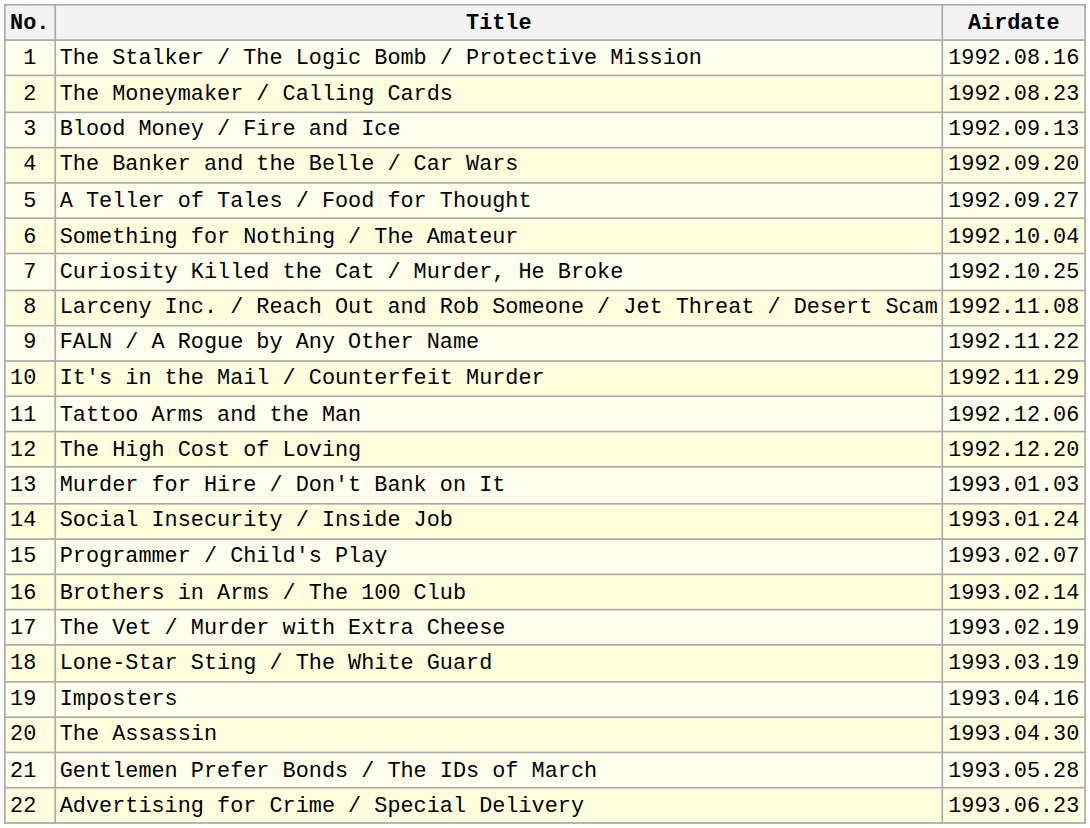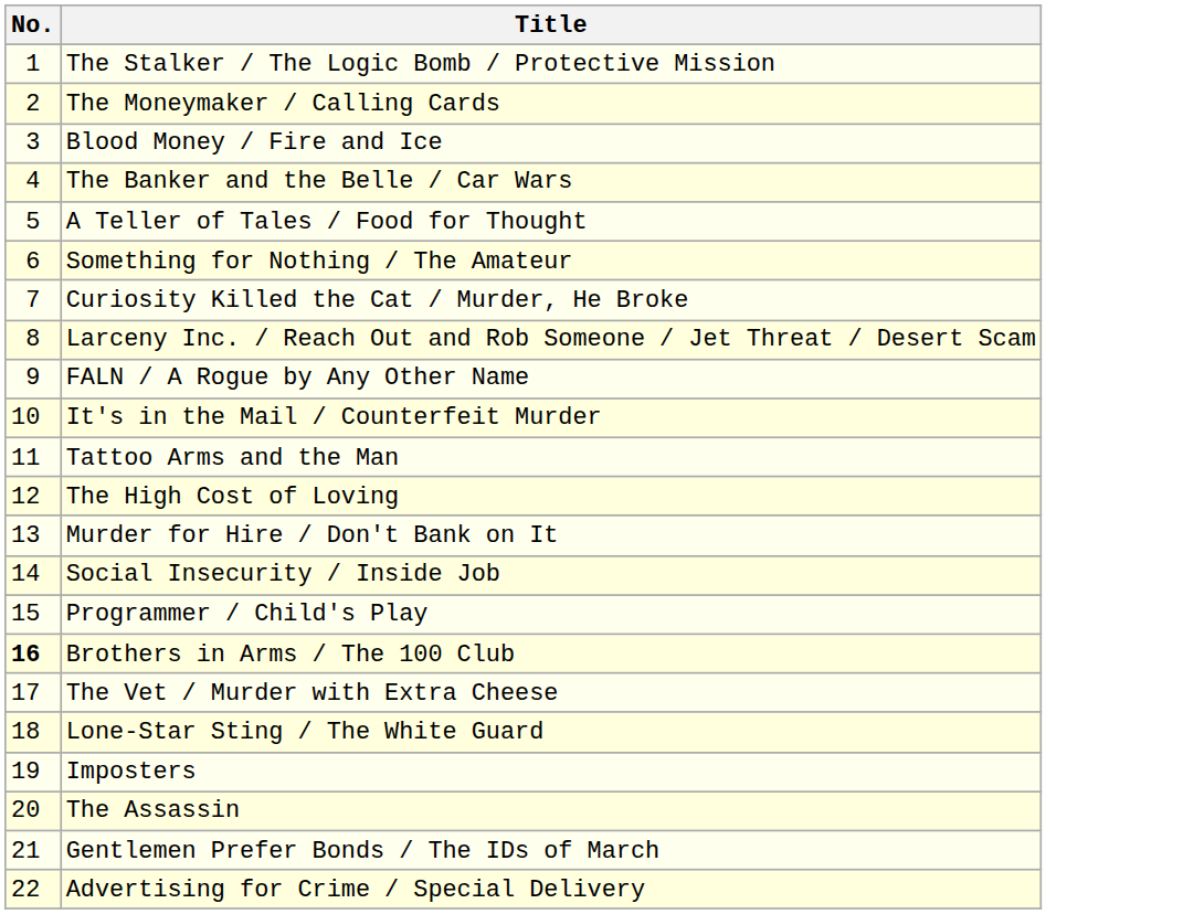 <table class="wikitable" style="background:#FFFFEE">
 <tr>
 <th scope="col">No.</th>
 <th scope="col">Title</th>
-<th scope="col">Airdate</th>
 </tr>
 <tr>
 <td align="center">1</td>
 <td>The Stalker / The Logic Bomb / Protective Mission</td>
-<td>1992.08.16</td>
 </tr>
 <tr bgcolor="FFFFDE">
 <td align="center">2</td>
 <td>The Moneymaker / Calling Cards</td>
-<td>1992.08.23</td>
 </tr>
 <tr>
 <td align="center">3</td>
 <td>Blood Money / Fire and Ice</td>
-<td>1992.09.13</td>
 </tr>
 <tr bgcolor="FFFFDE">
 <td align="center">4</td>
 <td>The Banker and the Belle / Car Wars</td>
-<td>1992.09.20</td>
 </tr>
 <tr>
 <td align="center">5</td>
 <td>A Teller of Tales / Food for Thought</td>
-<td>1992.09.27</td>
 </tr>
 <tr bgcolor="FFFFDE">
 <td align="center">6</td>
 <td>Something for Nothing / The Amateur</td>
-<td>1992.10.04</td>
 </tr>
 <tr>
 <td align="center">7</td>
 <td>Curiosity Killed the Cat / Murder, He Broke</td>
-<td>1992.10.25</td>
 </tr>
 <tr bgcolor="FFFFDE">
 <td align="center">8</td>
 <td>Larceny Inc. / Reach Out and Rob Someone / Jet Threat / Desert Scam</td>
-<td>1992.11.08</td>
 </tr>
 <tr>
 <td align="center">9</td>
 <td>FALN / A Rogue by Any Other Name</td>
-<td>1992.11.22</td>
 </tr>
 <tr bgcolor="FFFFDE">
 <td>10</td>
 <td>It's in the Mail / Counterfeit Murder</td>
-<td>1992.11.29</td>
 </tr>
 <tr>
 <td>11</td>
 <td>Tattoo Arms and the Man</td>
-<td>1992.12.06</td>
 </tr>
 <tr bgcolor="FFFFDE">
 <td>12</td>
 <td>The High Cost of Loving</td>
-<td>1992.12.20</td>
 </tr>
 <tr>
 <td>13</td>
 <td>Murder for Hire / Don't Bank on It</td>
-<td>1993.01.03</td>
 </tr>
 <tr bgcolor="FFFFDE">
 <td>14</td>
 <td>Social Insecurity / Inside Job</td>
-<td>1993.01.24</td>
 </tr>
 <tr>
 <td>15</td>
 <td>Programmer / Child's Play</td>
-<td>1993.02.07</td>
 </tr>
 <tr bgcolor="FFFFDE">
-<td>16</td>
+<td><strong>16</strong></td>
 <td>Brothers in Arms / The 100 Club</td>
-<td>1993.02.14</td>
 </tr>
 <tr>
 <td>17</td>
 <td>The Vet / Murder with Extra Cheese</td>
-<td>1993.02.19</td>
 </tr>
 <tr bgcolor="FFFFDE">
 <td>18</td>
 <td>Lone-Star Sting / The White Guard</td>
-<td>1993.03.19</td>
 </tr>
 <tr>
 <td>19</td>
 <td>Imposters</td>
-<td>1993.04.16</td>
 </tr>
 <tr bgcolor="FFFFDE">
 <td>20</td>
 <td>The Assassin</td>
-<td>1993.04.30</td>
 </tr>
 <tr>
 <td>21</td>
 <td>Gentlemen Prefer Bonds / The IDs of March</td>
-<td>1993.05.28</td>
 </tr>
 <tr bgcolor="FFFFDE">
 <td>22</td>
 <td>Advertising for Crime / Special Delivery</td>
-<td>1993.06.23</td>
 </tr>
 </table>
